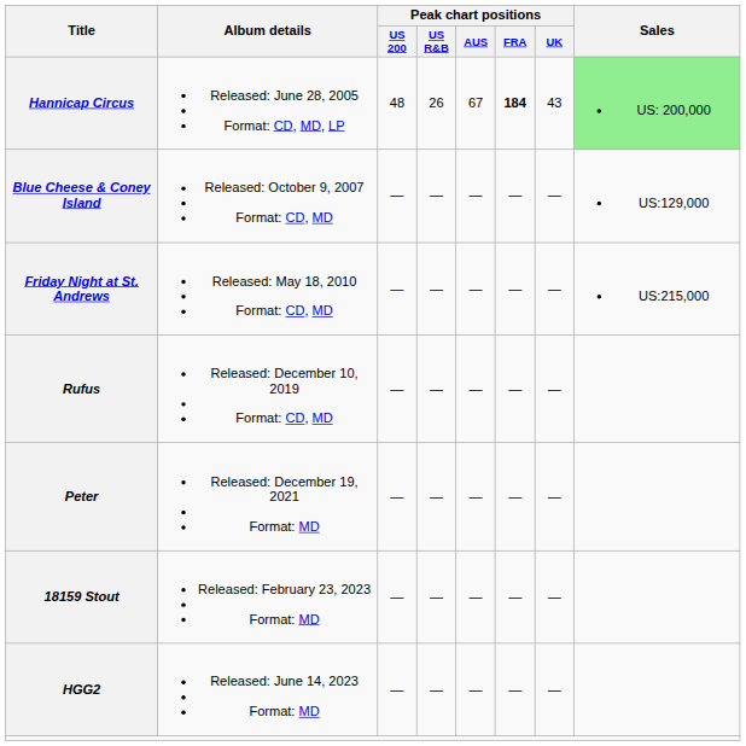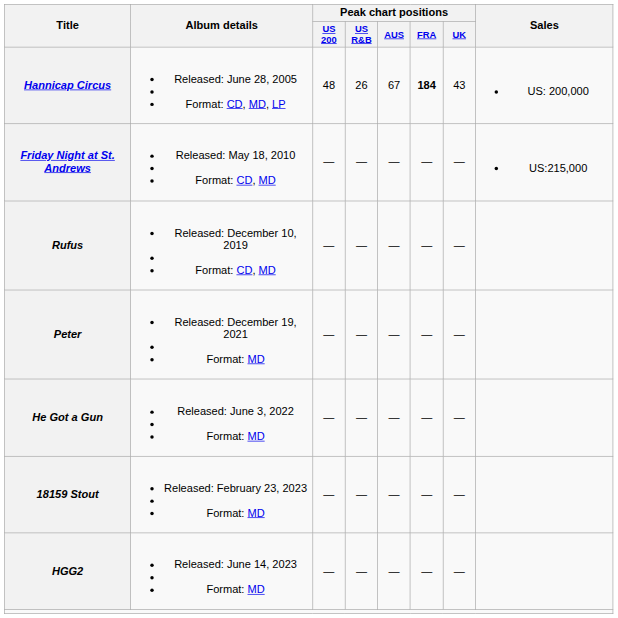 <table class="wikitable" style="text-align:center;">
 <tr>
 <th scope="col" rowspan="2" style="width:11em;">Title</th>
 <th scope="col" rowspan="2" style="width:16em;">Album details</th>
 <th scope="col" colspan="5">Peak chart positions</th>
 <th scope="col" rowspan="2" style="width:12em;">Sales</th>
 </tr>
 <tr>
 <th style="width:3em; font-size:85%"><a href='#'>US 200</a><br></th>
 <th style="width:3em; font-size:85%"><a href='#'>US R&B</a><br></th>
 <th style="width:3em; font-size:85%"><a href='#'>AUS</a><br></th>
 <th style="width:3em; font-size:85%"><a href='#'>FRA</a><br></th>
 <th style="width:3em; font-size:85%"><a href='#'>UK</a><br></th>
 </tr>
 <tr>
 <th scope="row"><em><a href='#'>Hannicap Circus</a></em></th>
 <td><br><ul><li>Released: June 28, 2005</li><li></li><li>Format: <a href='#'>CD</a>, <a href='#'>MD</a>, <a href='#'>LP</a></li></ul></td>
 <td style="text-align:center;">48</td>
 <td style="text-align:center;">26</td>
 <td style="text-align:center;">67</td>
 <td style="text-align:center;"><strong>184</strong></td>
 <td style="text-align:center;">43</td>
-<td style="background: lightgreen;"><br><ul><li>US: 200,000</li></ul></td>
-</tr>
-<tr>
-<th scope="row"><em><a href='#'>Blue Cheese & Coney Island</a></em></th>
-<td><br><ul><li>Released: October 9, 2007</li><li></li><li>Format: <a href='#'>CD</a>, <a href='#'>MD</a></li></ul></td>
-<td style="text-align:center;">—</td>
-<td style="text-align:center;">—</td>
-<td style="text-align:center;">—</td>
-<td style="text-align:center;">—</td>
-<td style="text-align:center;">—</td>
-<td><br><ul><li>US:129,000</li></ul></td>
+<td><br><ul><li>US: 200,000</li></ul></td>
 </tr>
 <tr>
 <th scope="row"><em><a href='#'>Friday Night at St. Andrews</a></em></th>
 <td><br><ul><li>Released: May 18, 2010</li><li></li><li>Format: <a href='#'>CD</a>, <a href='#'>MD</a></li></ul></td>
 <td style="text-align:center;">—</td>
 <td style="text-align:center;">—</td>
 <td style="text-align:center;">—</td>
 <td style="text-align:center;">—</td>
 <td style="text-align:center;">—</td>
 <td><br><ul><li>US:215,000</li></ul></td>
 </tr>
 <tr>
 <th scope="row"><em>Rufus</em></th>
 <td><br><ul><li>Released: December 10, 2019</li><li></li><li>Format: <a href='#'>CD</a>, <a href='#'>MD</a></li></ul></td>
 <td>—</td>
 <td>—</td>
 <td>—</td>
 <td>—</td>
 <td>—</td>
 <td></td>
 </tr>
 <tr>
 <th><em>Peter</em></th>
 <td><br><ul><li>Released: December 19, 2021</li><li></li><li>Format: <a href='#'>MD</a></li></ul></td>
 <td>—</td>
 <td>—</td>
 <td>—</td>
 <td>—</td>
 <td>—</td>
 <td></td>
 </tr>
 <tr>
+<th><em>He Got a Gun</em></th>
+<td><br><ul><li>Released: June 3, 2022</li><li></li><li>Format: <a href='#'>MD</a></li></ul></td>
+<td>—</td>
+<td>—</td>
+<td>—</td>
+<td>—</td>
+<td>—</td>
+<td></td>
+</tr>
+<tr>
 <th><em>18159 Stout</em></th>
 <td><br><ul><li>Released: February 23, 2023</li><li></li><li>Format: <a href='#'>MD</a></li></ul></td>
 <td>—</td>
 <td>—</td>
 <td>—</td>
 <td>—</td>
 <td>—</td>
 <td></td>
 </tr>
 <tr>
 <th><em>HGG2</em></th>
 <td><br><ul><li>Released: June 14, 2023</li><li></li><li>Format: <a href='#'>MD</a></li></ul></td>
 <td>—</td>
 <td>—</td>
 <td>—</td>
 <td>—</td>
 <td>—</td>
 <td></td>
 </tr>
 <tr>
 <td colspan="8" style="text-align:center; font-size:8pt;"></td>
 </tr>
 </table>
